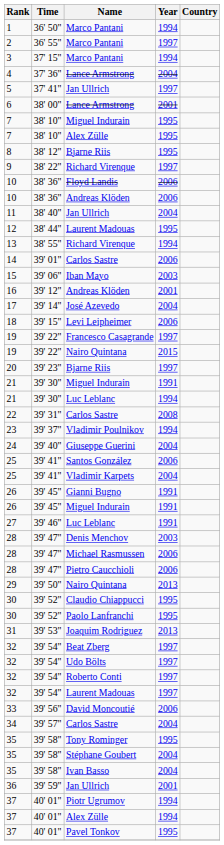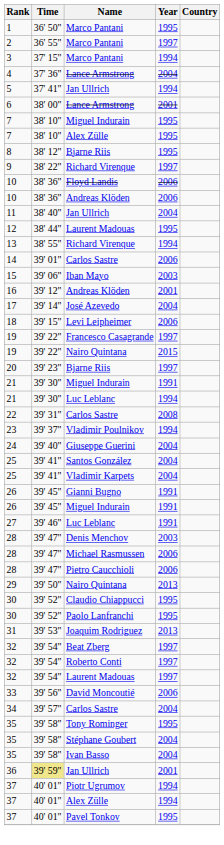 <table class="wikitable">
 <tr>
 <th>Rank</th>
 <th>Time</th>
 <th>Name</th>
 <th>Year</th>
 <th>Country</th>
 </tr>
 <tr>
 <td>1</td>
 <td>36' 50"</td>
 <td><a href='#'>Marco Pantani</a></td>
-<td><a href='#'>1994</a></td>
+<td><a href='#'>1995</a></td>
 <td></td>
 </tr>
 <tr>
 <td>2</td>
 <td>36' 55"</td>
 <td><a href='#'>Marco Pantani</a></td>
 <td><a href='#'>1997</a></td>
 <td></td>
 </tr>
 <tr>
 <td>3</td>
 <td>37' 15"</td>
 <td><a href='#'>Marco Pantani</a></td>
 <td><a href='#'>1994</a></td>
 <td></td>
 </tr>
 <tr>
 <td>4</td>
 <td>37' 36"</td>
 <td><s> <a href='#'>Lance Armstrong</a></s></td>
 <td><s><a href='#'>2004</a></s></td>
 <td><s></s></td>
 </tr>
 <tr>
 <td>5</td>
 <td>37' 41"</td>
 <td><a href='#'>Jan Ullrich</a></td>
-<td><a href='#'>1997</a></td>
+<td><a href='#'>1994</a></td>
 <td></td>
 </tr>
 <tr>
 <td>6</td>
 <td>38' 00"</td>
 <td><s> <a href='#'>Lance Armstrong</a></s></td>
 <td><s><a href='#'>2001</a></s></td>
 <td><s></s></td>
 </tr>
 <tr>
 <td>7</td>
 <td>38' 10"</td>
 <td><a href='#'>Miguel Indurain</a></td>
 <td><a href='#'>1995</a></td>
 <td></td>
 </tr>
 <tr>
 <td>7</td>
 <td>38' 10"</td>
 <td><a href='#'>Alex Zülle</a></td>
 <td><a href='#'>1995</a></td>
 <td></td>
 </tr>
 <tr>
 <td>8</td>
 <td>38' 12"</td>
 <td><a href='#'>Bjarne Riis</a></td>
 <td><a href='#'>1995</a></td>
 <td></td>
 </tr>
 <tr>
 <td>9</td>
 <td>38' 22"</td>
 <td><a href='#'>Richard Virenque</a></td>
 <td><a href='#'>1997</a></td>
 <td></td>
 </tr>
 <tr>
 <td>10</td>
 <td>38' 36"</td>
 <td><s> <a href='#'>Floyd Landis</a></s></td>
 <td><s><a href='#'>2006</a></s></td>
 <td><s></s></td>
 </tr>
 <tr>
 <td>10</td>
 <td>38' 36"</td>
 <td><a href='#'>Andreas Klöden</a></td>
 <td><a href='#'>2006</a></td>
 <td></td>
 </tr>
 <tr>
 <td>11</td>
 <td>38' 40"</td>
 <td><a href='#'>Jan Ullrich</a></td>
 <td><a href='#'>2004</a></td>
 <td></td>
 </tr>
 <tr>
 <td>12</td>
 <td>38' 44"</td>
 <td><a href='#'>Laurent Madouas</a></td>
 <td><a href='#'>1995</a></td>
 <td></td>
 </tr>
 <tr>
 <td>13</td>
 <td>38' 55"</td>
 <td><a href='#'>Richard Virenque</a></td>
 <td><a href='#'>1994</a></td>
 <td></td>
 </tr>
 <tr>
 <td>14</td>
 <td>39' 01"</td>
 <td><a href='#'>Carlos Sastre</a></td>
 <td><a href='#'>2006</a></td>
 <td></td>
 </tr>
 <tr>
 <td>15</td>
 <td>39' 06"</td>
 <td><a href='#'>Iban Mayo</a></td>
 <td><a href='#'>2003</a></td>
 <td></td>
 </tr>
 <tr>
 <td>16</td>
 <td>39' 12"</td>
 <td><a href='#'>Andreas Klöden</a></td>
 <td><a href='#'>2001</a></td>
 <td></td>
 </tr>
 <tr>
 <td>17</td>
 <td>39' 14"</td>
 <td><a href='#'>José Azevedo</a></td>
 <td><a href='#'>2004</a></td>
 <td></td>
 </tr>
 <tr>
 <td>18</td>
 <td>39' 15"</td>
 <td><a href='#'>Levi Leipheimer</a></td>
 <td><a href='#'>2006</a></td>
 <td></td>
 </tr>
 <tr>
 <td>19</td>
 <td>39' 22"</td>
 <td><a href='#'>Francesco Casagrande</a></td>
 <td><a href='#'>1997</a></td>
 <td></td>
 </tr>
 <tr>
 <td>19</td>
 <td>39' 22"</td>
 <td><a href='#'>Nairo Quintana</a></td>
 <td><a href='#'>2015</a></td>
 <td></td>
 </tr>
 <tr>
 <td>20</td>
 <td>39' 23"</td>
 <td><a href='#'>Bjarne Riis</a></td>
 <td><a href='#'>1997</a></td>
 <td></td>
 </tr>
 <tr>
 <td>21</td>
 <td>39' 30"</td>
 <td><a href='#'>Miguel Indurain</a></td>
 <td><a href='#'>1991</a></td>
 <td></td>
 </tr>
 <tr>
 <td>21</td>
 <td>39' 30"</td>
 <td><a href='#'>Luc Leblanc</a></td>
 <td><a href='#'>1994</a></td>
 <td></td>
 </tr>
 <tr>
 <td>22</td>
 <td>39' 31"</td>
 <td><a href='#'>Carlos Sastre</a></td>
 <td><a href='#'>2008</a></td>
 <td></td>
 </tr>
 <tr>
 <td>23</td>
 <td>39' 37"</td>
 <td><a href='#'>Vladimir Poulnikov</a></td>
 <td><a href='#'>1994</a></td>
 <td></td>
 </tr>
 <tr>
 <td>24</td>
 <td>39' 40"</td>
 <td><a href='#'>Giuseppe Guerini</a></td>
 <td><a href='#'>2004</a></td>
 <td></td>
 </tr>
 <tr>
 <td>25</td>
 <td>39' 41"</td>
 <td><a href='#'>Santos González</a></td>
-<td><a href='#'>2006</a></td>
+<td><a href='#'>2004</a></td>
 <td></td>
 </tr>
 <tr>
 <td>25</td>
 <td>39' 41"</td>
 <td><a href='#'>Vladimir Karpets</a></td>
 <td><a href='#'>2004</a></td>
 <td></td>
 </tr>
 <tr>
 <td>26</td>
 <td>39' 45"</td>
 <td><a href='#'>Gianni Bugno</a></td>
 <td><a href='#'>1991</a></td>
 <td></td>
 </tr>
 <tr>
 <td>26</td>
 <td>39' 45"</td>
 <td><a href='#'>Miguel Indurain</a></td>
 <td><a href='#'>1991</a></td>
 <td></td>
 </tr>
 <tr>
 <td>27</td>
 <td>39' 46"</td>
 <td><a href='#'>Luc Leblanc</a></td>
 <td><a href='#'>1991</a></td>
 <td></td>
 </tr>
 <tr>
 <td>28</td>
 <td>39' 47"</td>
 <td><a href='#'>Denis Menchov</a></td>
 <td><a href='#'>2003</a></td>
 <td></td>
 </tr>
 <tr>
 <td>28</td>
 <td>39' 47"</td>
 <td><a href='#'>Michael Rasmussen</a></td>
 <td><a href='#'>2006</a></td>
 <td></td>
 </tr>
 <tr>
 <td>28</td>
 <td>39' 47"</td>
 <td><a href='#'>Pietro Caucchioli</a></td>
 <td><a href='#'>2006</a></td>
 <td></td>
 </tr>
 <tr>
 <td>29</td>
 <td>39' 50"</td>
 <td><a href='#'>Nairo Quintana</a></td>
 <td><a href='#'>2013</a></td>
 <td></td>
 </tr>
 <tr>
 <td>30</td>
 <td>39' 52"</td>
 <td><a href='#'>Claudio Chiappucci</a></td>
 <td><a href='#'>1995</a></td>
 <td></td>
 </tr>
 <tr>
 <td>30</td>
 <td>39' 52"</td>
 <td><a href='#'>Paolo Lanfranchi</a></td>
 <td><a href='#'>1995</a></td>
 <td></td>
 </tr>
 <tr>
 <td>31</td>
 <td>39' 53"</td>
 <td><a href='#'>Joaquim Rodriguez</a></td>
 <td><a href='#'>2013</a></td>
 <td></td>
 </tr>
 <tr>
 <td>32</td>
 <td>39' 54"</td>
 <td><a href='#'>Beat Zberg</a></td>
 <td><a href='#'>1997</a></td>
 <td></td>
 </tr>
 <tr>
 <td>32</td>
 <td>39' 54"</td>
-<td><a href='#'>Udo Bölts</a></td>
-<td><a href='#'>1997</a></td>
-<td></td>
-</tr>
-<tr>
-<td>32</td>
-<td>39' 54"</td>
 <td><a href='#'>Roberto Conti</a></td>
 <td><a href='#'>1997</a></td>
 <td></td>
 </tr>
 <tr>
 <td>32</td>
 <td>39' 54"</td>
 <td><a href='#'>Laurent Madouas</a></td>
 <td><a href='#'>1997</a></td>
 <td></td>
 </tr>
 <tr>
 <td>33</td>
 <td>39' 56"</td>
 <td><a href='#'>David Moncoutié</a></td>
 <td><a href='#'>2006</a></td>
 <td></td>
 </tr>
 <tr>
 <td>34</td>
 <td>39' 57"</td>
 <td><a href='#'>Carlos Sastre</a></td>
 <td><a href='#'>2004</a></td>
 <td></td>
 </tr>
 <tr>
 <td>35</td>
 <td>39' 58"</td>
 <td><a href='#'>Tony Rominger</a></td>
 <td><a href='#'>1995</a></td>
 <td></td>
 </tr>
 <tr>
 <td>35</td>
 <td>39' 58"</td>
 <td><a href='#'>Stéphane Goubert</a></td>
 <td><a href='#'>2004</a></td>
 <td></td>
 </tr>
 <tr>
 <td>35</td>
 <td>39' 58"</td>
 <td><a href='#'>Ivan Basso</a></td>
 <td><a href='#'>2004</a></td>
 <td></td>
 </tr>
 <tr>
 <td>36</td>
-<td>39' 59"</td>
+<td style="background: khaki;">39' 59"</td>
 <td><a href='#'>Jan Ullrich</a></td>
 <td><a href='#'>2001</a></td>
 <td></td>
 </tr>
 <tr>
 <td>37</td>
 <td>40' 01"</td>
 <td><a href='#'>Piotr Ugrumov</a></td>
 <td><a href='#'>1994</a></td>
 <td></td>
 </tr>
 <tr>
 <td>37</td>
 <td>40' 01"</td>
 <td><a href='#'>Alex Zülle</a></td>
 <td><a href='#'>1994</a></td>
 <td></td>
 </tr>
 <tr>
 <td>37</td>
 <td>40' 01"</td>
 <td><a href='#'>Pavel Tonkov</a></td>
 <td><a href='#'>1995</a></td>
 <td></td>
 </tr>
 <tr>
 </tr>
 </table>
